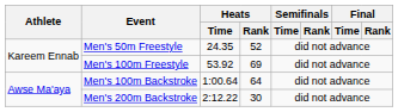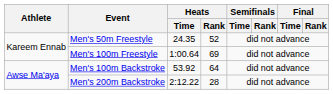 <table class=wikitable style="font-size:90%">
 <tr>
 <th rowspan="2">Athlete</th>
 <th rowspan="2">Event</th>
 <th colspan="2">Heats</th>
 <th colspan="2">Semifinals</th>
 <th colspan="2">Final</th>
 </tr>
 <tr>
 <th>Time</th>
 <th>Rank</th>
 <th>Time</th>
 <th>Rank</th>
 <th>Time</th>
 <th>Rank</th>
 </tr>
 <tr>
 <td rowspan="2">Kareem Ennab</td>
 <td><a href='#'>Men's 50m Freestyle</a></td>
 <td align=center>24.35</td>
 <td align=center>52</td>
 <td align=center colspan=4>did not advance</td>
 </tr>
 <tr>
 <td><a href='#'>Men's 100m Freestyle</a></td>
-<td align=center>53.92</td>
+<td align=center>1:00.64</td>
 <td align=center>69</td>
 <td align=center colspan=4>did not advance</td>
 </tr>
 <tr>
 <td rowspan="2"><a href='#'>Awse Ma'aya</a></td>
 <td><a href='#'>Men's 100m Backstroke</a></td>
-<td align=center>1:00.64</td>
+<td align=center>53.92</td>
 <td align=center>64</td>
 <td align=center colspan=4>did not advance</td>
 </tr>
 <tr>
 <td><a href='#'>Men's 200m Backstroke</a></td>
 <td align=center>2:12.22</td>
-<td align=center>30</td>
+<td align=center>28</td>
 <td align=center colspan=4>did not advance</td>
 </tr>
 </table>
